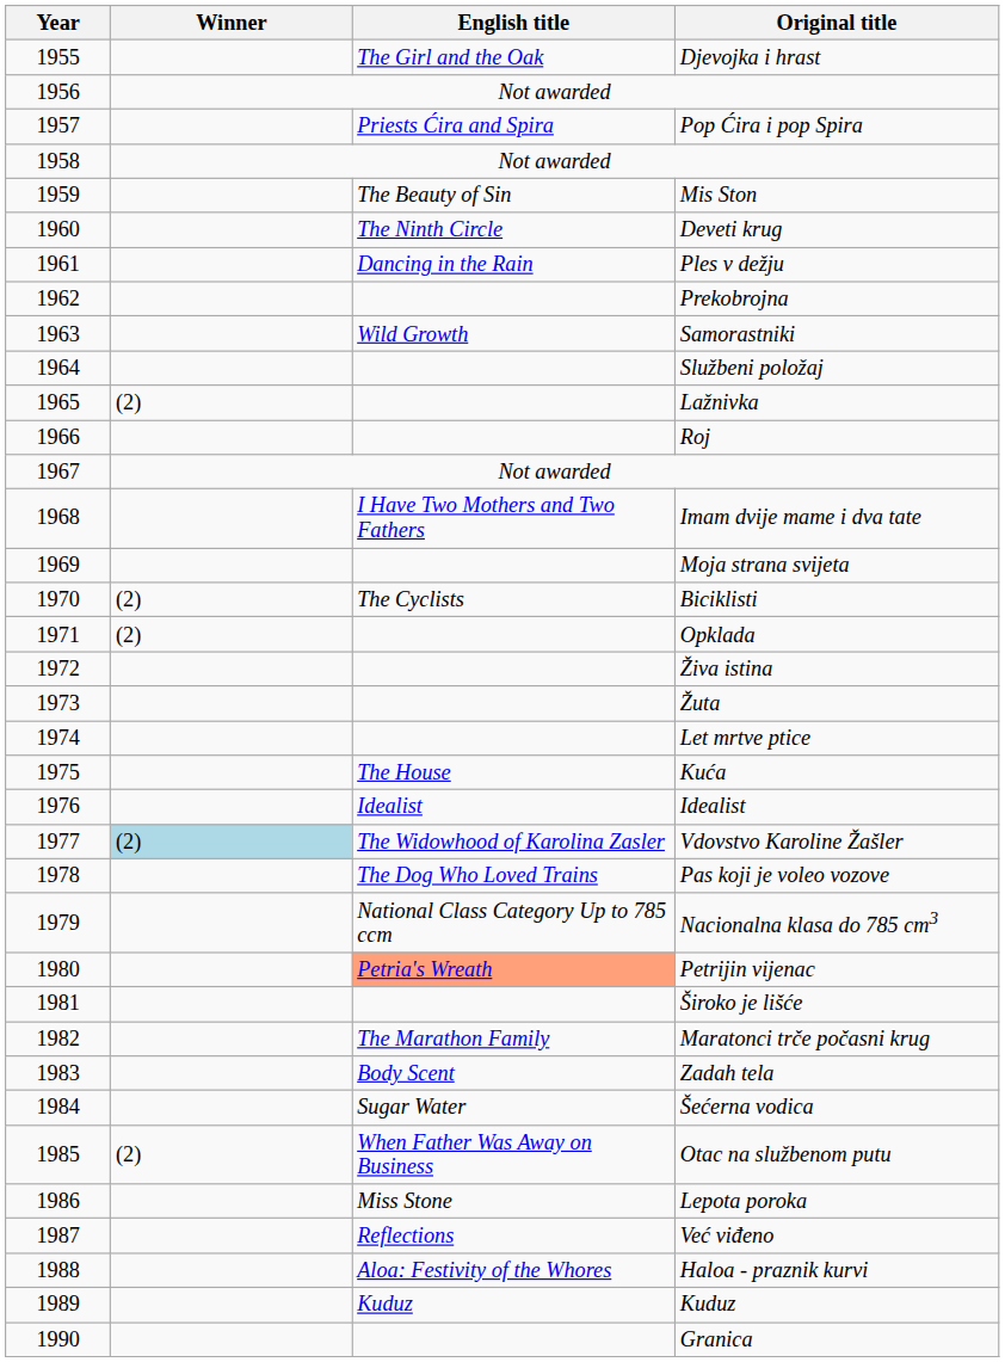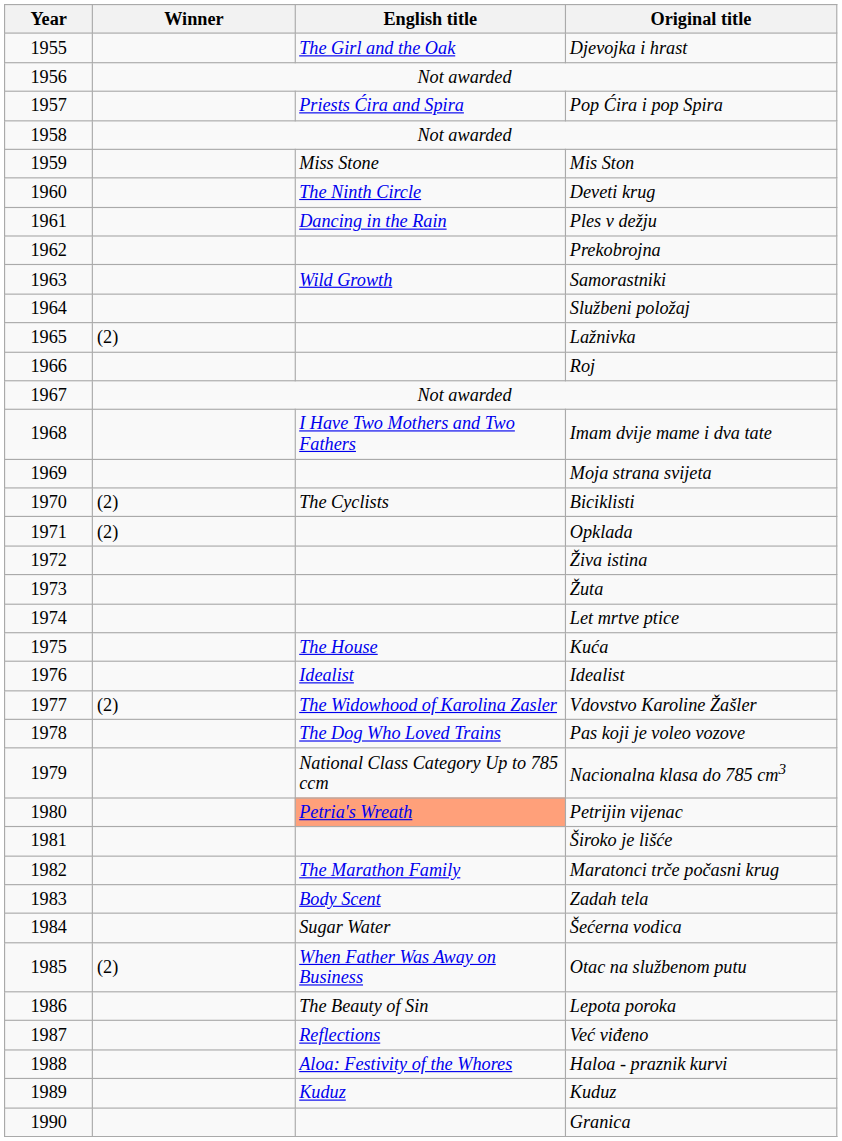 <table class="wikitable sortable">
 <tr>
 <th width="70"><strong>Year</strong></th>
 <th width="170"><strong>Winner</strong></th>
 <th width="230"><strong>English title</strong></th>
 <th width="230"><strong>Original title</strong></th>
 </tr>
 <tr>
 <td style="text-align:center;">1955</td>
 <td></td>
 <td><em><a href='#'>The Girl and the Oak</a></em></td>
 <td><em>Djevojka i hrast</em></td>
 </tr>
 <tr>
 <td style="text-align:center;">1956</td>
 <td colspan="3" style="text-align:center;"><em>Not awarded</em></td>
 </tr>
 <tr>
 <td style="text-align:center;">1957</td>
 <td></td>
 <td><em><a href='#'>Priests Ćira and Spira</a></em></td>
 <td><em>Pop Ćira i pop Spira</em></td>
 </tr>
 <tr>
 <td style="text-align:center;">1958</td>
 <td colspan="3" style="text-align:center;"><em>Not awarded</em></td>
 </tr>
 <tr>
 <td style="text-align:center;">1959</td>
 <td></td>
-<td><em>The Beauty of Sin</em></td>
+<td><em>Miss Stone</em></td>
 <td><em>Mis Ston</em></td>
 </tr>
 <tr>
 <td style="text-align:center;">1960</td>
 <td></td>
 <td><em><a href='#'>The Ninth Circle</a></em></td>
 <td><em>Deveti krug</em></td>
 </tr>
 <tr>
 <td style="text-align:center;">1961</td>
 <td></td>
 <td><em><a href='#'>Dancing in the Rain</a></em></td>
 <td><em>Ples v dežju</em></td>
 </tr>
 <tr>
 <td style="text-align:center;">1962</td>
 <td></td>
 <td></td>
 <td><em>Prekobrojna</em></td>
 </tr>
 <tr>
 <td style="text-align:center;">1963</td>
 <td></td>
 <td><em><a href='#'>Wild Growth</a></em></td>
 <td><em>Samorastniki</em></td>
 </tr>
 <tr>
 <td style="text-align:center;">1964</td>
 <td></td>
 <td></td>
 <td><em>Službeni položaj</em></td>
 </tr>
 <tr>
 <td style="text-align:center;">1965</td>
 <td> (2)</td>
 <td></td>
 <td><em>Lažnivka</em></td>
 </tr>
 <tr>
 <td style="text-align:center;">1966</td>
 <td></td>
 <td></td>
 <td><em>Roj</em></td>
 </tr>
 <tr>
 <td style="text-align:center;">1967</td>
 <td colspan="3" style="text-align:center;"><em>Not awarded</em></td>
 </tr>
 <tr>
 <td style="text-align:center;">1968</td>
 <td></td>
 <td><em><a href='#'>I Have Two Mothers and Two Fathers</a></em></td>
 <td><em>Imam dvije mame i dva tate</em></td>
 </tr>
 <tr>
 <td style="text-align:center;">1969</td>
 <td></td>
 <td></td>
 <td><em>Moja strana svijeta</em></td>
 </tr>
 <tr>
 <td style="text-align:center;">1970</td>
 <td> (2)</td>
 <td><em>The Cyclists</em></td>
 <td><em>Biciklisti</em></td>
 </tr>
 <tr>
 <td style="text-align:center;">1971</td>
 <td> (2)</td>
 <td></td>
 <td><em>Opklada</em></td>
 </tr>
 <tr>
 <td style="text-align:center;">1972</td>
 <td></td>
 <td></td>
 <td><em>Živa istina</em></td>
 </tr>
 <tr>
 <td style="text-align:center;">1973</td>
 <td></td>
 <td></td>
 <td><em>Žuta</em></td>
 </tr>
 <tr>
 <td style="text-align:center;">1974</td>
 <td></td>
 <td></td>
 <td><em>Let mrtve ptice</em></td>
 </tr>
 <tr>
 <td style="text-align:center;">1975</td>
 <td></td>
 <td><em><a href='#'>The House</a></em></td>
 <td><em>Kuća</em></td>
 </tr>
 <tr>
 <td style="text-align:center;">1976</td>
 <td></td>
 <td><em><a href='#'>Idealist</a></em></td>
 <td><em>Idealist</em></td>
 </tr>
 <tr>
 <td style="text-align:center;">1977</td>
-<td style="background: lightblue;"> (2)</td>
+<td> (2)</td>
 <td><em><a href='#'>The Widowhood of Karolina Zasler</a></em></td>
 <td><em>Vdovstvo Karoline Žašler</em></td>
 </tr>
 <tr>
 <td style="text-align:center;">1978</td>
 <td></td>
 <td><em><a href='#'>The Dog Who Loved Trains</a></em></td>
 <td><em>Pas koji je voleo vozove</em></td>
 </tr>
 <tr>
 <td style="text-align:center;">1979</td>
 <td></td>
 <td><em>National Class Category Up to 785 ccm</em></td>
 <td><em>Nacionalna klasa do 785 cm<sup>3</sup></em></td>
 </tr>
 <tr>
 <td style="text-align:center;">1980</td>
 <td></td>
 <td style="background: lightsalmon;"><em><a href='#'>Petria's Wreath</a></em></td>
 <td><em>Petrijin vijenac</em></td>
 </tr>
 <tr>
 <td style="text-align:center;">1981</td>
 <td></td>
 <td></td>
 <td><em>Široko je lišće</em></td>
 </tr>
 <tr>
 <td style="text-align:center;">1982</td>
 <td></td>
 <td><em><a href='#'>The Marathon Family</a></em></td>
 <td><em>Maratonci trče počasni krug</em></td>
 </tr>
 <tr>
 <td style="text-align:center;">1983</td>
 <td></td>
 <td><em><a href='#'>Body Scent</a></em></td>
 <td><em>Zadah tela</em></td>
 </tr>
 <tr>
 <td style="text-align:center;">1984</td>
 <td></td>
 <td><em>Sugar Water</em></td>
 <td><em>Šećerna vodica</em></td>
 </tr>
 <tr>
 <td style="text-align:center;">1985</td>
 <td> (2)</td>
 <td><em><a href='#'>When Father Was Away on Business</a></em></td>
 <td><em>Otac na službenom putu</em></td>
 </tr>
 <tr>
 <td style="text-align:center;">1986</td>
 <td></td>
-<td><em>Miss Stone</em></td>
+<td><em>The Beauty of Sin</em></td>
 <td><em>Lepota poroka</em></td>
 </tr>
 <tr>
 <td style="text-align:center;">1987</td>
 <td></td>
 <td><em><a href='#'>Reflections</a></em></td>
 <td><em>Već viđeno</em></td>
 </tr>
 <tr>
 <td style="text-align:center;">1988</td>
 <td></td>
 <td><em><a href='#'>Aloa: Festivity of the Whores</a></em></td>
 <td><em>Haloa - praznik kurvi</em></td>
 </tr>
 <tr>
 <td style="text-align:center;">1989</td>
 <td></td>
 <td><em><a href='#'>Kuduz</a></em></td>
 <td><em>Kuduz</em></td>
 </tr>
 <tr>
 <td style="text-align:center;">1990</td>
 <td></td>
 <td></td>
 <td><em>Granica</em></td>
 </tr>
 <tr>
 </tr>
 </table>
